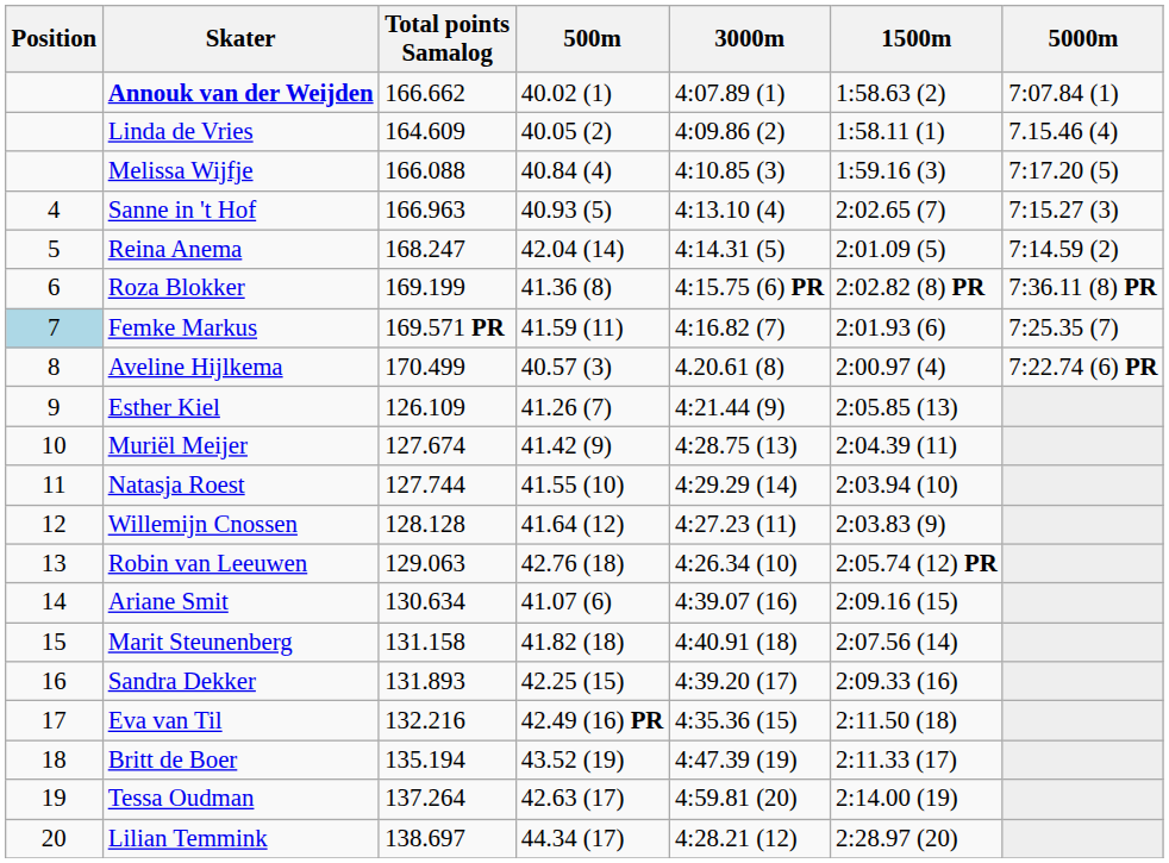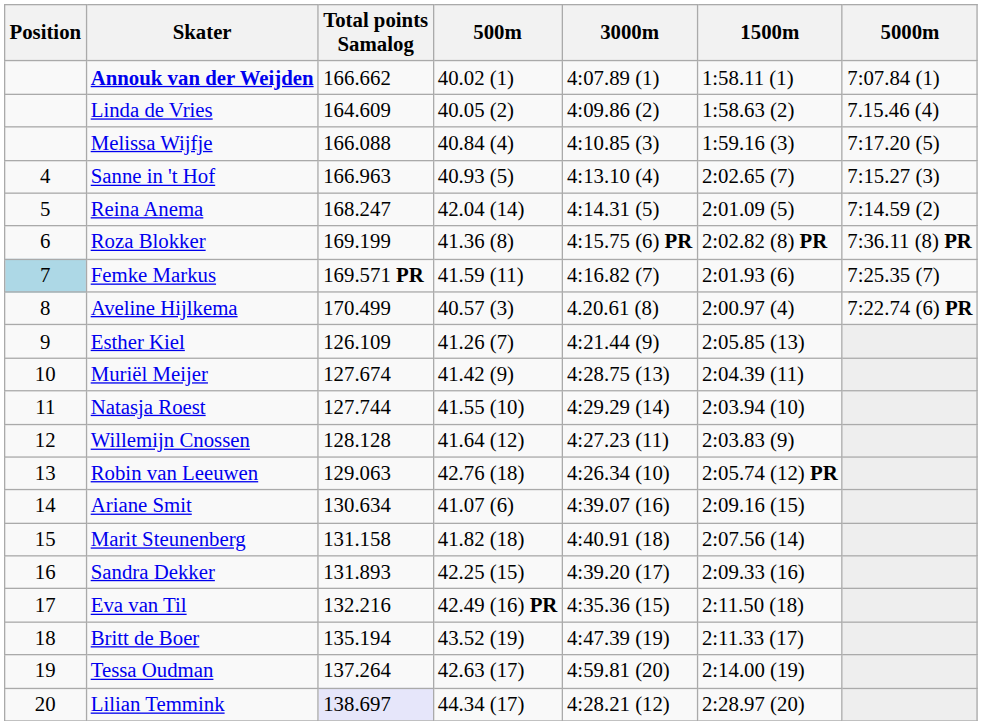 <table class="wikitable">
 <tr>
 <th>Position</th>
 <th>Skater</th>
 <th>Total points <br> Samalog</th>
 <th>500m</th>
 <th>3000m</th>
 <th>1500m</th>
 <th>5000m</th>
 </tr>
 <tr>
 <td style="text-align:center"></td>
 <td><strong><a href='#'>Annouk van der Weijden</a></strong></td>
 <td>166.662</td>
 <td>40.02 (1)</td>
 <td>4:07.89 (1)</td>
-<td>1:58.63 (2)</td>
+<td>1:58.11 (1)</td>
 <td>7:07.84 (1)</td>
 </tr>
 <tr>
 <td style="text-align:center"></td>
 <td><a href='#'>Linda de Vries</a></td>
 <td>164.609</td>
 <td>40.05 (2)</td>
 <td>4:09.86 (2)</td>
-<td>1:58.11 (1)</td>
+<td>1:58.63 (2)</td>
 <td>7.15.46 (4)</td>
 </tr>
 <tr>
 <td style="text-align:center"></td>
 <td><a href='#'>Melissa Wijfje</a></td>
 <td>166.088</td>
 <td>40.84 (4)</td>
 <td>4:10.85 (3)</td>
 <td>1:59.16 (3)</td>
 <td>7:17.20 (5)</td>
 </tr>
 <tr>
 <td style="text-align:center">4</td>
 <td><a href='#'>Sanne in 't Hof</a></td>
 <td>166.963</td>
 <td>40.93 (5)</td>
 <td>4:13.10 (4)</td>
 <td>2:02.65 (7)</td>
 <td>7:15.27 (3)</td>
 </tr>
 <tr>
 <td style="text-align:center">5</td>
 <td><a href='#'>Reina Anema</a></td>
 <td>168.247</td>
 <td>42.04 (14)</td>
 <td>4:14.31 (5)</td>
 <td>2:01.09 (5)</td>
 <td>7:14.59 (2)</td>
 </tr>
 <tr>
 <td style="text-align:center">6</td>
 <td><a href='#'>Roza Blokker</a></td>
 <td>169.199</td>
 <td>41.36 (8)</td>
 <td>4:15.75 (6) <strong>PR</strong></td>
 <td>2:02.82 (8) <strong>PR</strong></td>
 <td>7:36.11 (8) <strong>PR</strong></td>
 </tr>
 <tr>
 <td style="background: lightblue; text-align:center">7</td>
 <td><a href='#'>Femke Markus</a></td>
 <td>169.571 <strong>PR</strong></td>
 <td>41.59 (11)</td>
 <td>4:16.82 (7)</td>
 <td>2:01.93 (6)</td>
 <td>7:25.35 (7)</td>
 </tr>
 <tr>
 <td style="text-align:center">8</td>
 <td><a href='#'>Aveline Hijlkema</a></td>
 <td>170.499</td>
 <td>40.57 (3)</td>
 <td>4.20.61 (8)</td>
 <td>2:00.97 (4)</td>
 <td>7:22.74 (6) <strong>PR</strong></td>
 </tr>
 <tr>
 <td style="text-align:center">9</td>
 <td><a href='#'>Esther Kiel</a></td>
 <td>126.109</td>
 <td>41.26 (7)</td>
 <td>4:21.44 (9)</td>
 <td>2:05.85 (13)</td>
 <td bgcolor=#EEEEEE></td>
 </tr>
 <tr>
 <td style="text-align:center">10</td>
 <td><a href='#'>Muriël Meijer</a></td>
 <td>127.674</td>
 <td>41.42 (9)</td>
 <td>4:28.75 (13)</td>
 <td>2:04.39 (11)</td>
 <td bgcolor=#EEEEEE></td>
 </tr>
 <tr>
 <td style="text-align:center">11</td>
 <td><a href='#'>Natasja Roest</a></td>
 <td>127.744</td>
 <td>41.55 (10)</td>
 <td>4:29.29 (14)</td>
 <td>2:03.94 (10)</td>
 <td bgcolor=#EEEEEE></td>
 </tr>
 <tr>
 <td style="text-align:center">12</td>
 <td><a href='#'>Willemijn Cnossen</a></td>
 <td>128.128</td>
 <td>41.64 (12)</td>
 <td>4:27.23 (11)</td>
 <td>2:03.83 (9)</td>
 <td bgcolor=#EEEEEE></td>
 </tr>
 <tr>
 <td style="text-align:center">13</td>
 <td><a href='#'>Robin van Leeuwen</a></td>
 <td>129.063</td>
 <td>42.76 (18)</td>
 <td>4:26.34 (10)</td>
 <td>2:05.74 (12) <strong>PR</strong></td>
 <td bgcolor=#EEEEEE></td>
 </tr>
 <tr>
 <td style="text-align:center">14</td>
 <td><a href='#'>Ariane Smit</a></td>
 <td>130.634</td>
 <td>41.07 (6)</td>
 <td>4:39.07 (16)</td>
 <td>2:09.16 (15)</td>
 <td bgcolor=#EEEEEE></td>
 </tr>
 <tr>
 <td style="text-align:center">15</td>
 <td><a href='#'>Marit Steunenberg</a></td>
 <td>131.158</td>
 <td>41.82 (18)</td>
 <td>4:40.91 (18)</td>
 <td>2:07.56 (14)</td>
 <td bgcolor=#EEEEEE></td>
 </tr>
 <tr>
 <td style="text-align:center">16</td>
 <td><a href='#'>Sandra Dekker</a></td>
 <td>131.893</td>
 <td>42.25 (15)</td>
 <td>4:39.20 (17)</td>
 <td>2:09.33 (16)</td>
 <td bgcolor=#EEEEEE></td>
 </tr>
 <tr>
 <td style="text-align:center">17</td>
 <td><a href='#'>Eva van Til</a></td>
 <td>132.216</td>
 <td>42.49 (16) <strong>PR</strong></td>
 <td>4:35.36 (15)</td>
 <td>2:11.50 (18)</td>
 <td bgcolor=#EEEEEE></td>
 </tr>
 <tr>
 <td style="text-align:center">18</td>
 <td><a href='#'>Britt de Boer</a></td>
 <td>135.194</td>
 <td>43.52 (19)</td>
 <td>4:47.39 (19)</td>
 <td>2:11.33 (17)</td>
 <td bgcolor=#EEEEEE></td>
 </tr>
 <tr>
 <td style="text-align:center">19</td>
 <td><a href='#'>Tessa Oudman</a></td>
 <td>137.264</td>
 <td>42.63 (17)</td>
 <td>4:59.81 (20)</td>
 <td>2:14.00 (19)</td>
 <td bgcolor=#EEEEEE></td>
 </tr>
 <tr>
 <td style="text-align:center">20</td>
 <td><a href='#'>Lilian Temmink</a></td>
-<td>138.697</td>
+<td style="background: lavender;">138.697</td>
 <td>44.34 (17)</td>
 <td>4:28.21 (12)</td>
 <td>2:28.97 (20)</td>
 <td bgcolor=#EEEEEE></td>
 </tr>
 </table>
